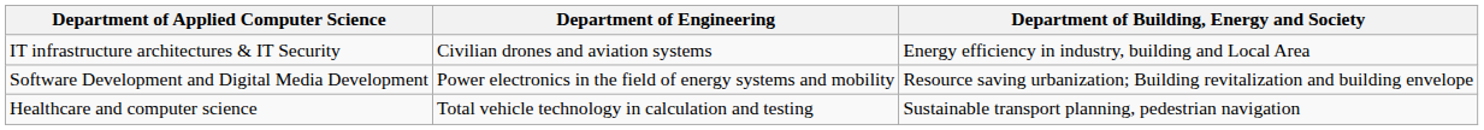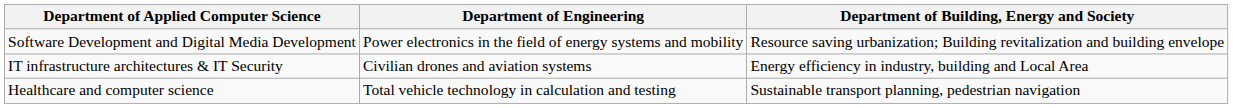 <table class="wikitable sortable">
 <tr>
 <th>Department of Applied Computer Science</th>
 <th>Department of Engineering</th>
 <th>Department of Building, Energy and Society</th>
 </tr>
 <tr>
+<td>Software Development and Digital Media Development</td>
+<td>Power electronics in the field of energy systems and mobility</td>
+<td>Resource saving urbanization; Building revitalization and building envelope</td>
+</tr>
+<tr>
 <td>IT infrastructure architectures & IT Security</td>
 <td>Civilian drones and aviation systems</td>
 <td>Energy efficiency in industry, building and Local Area</td>
-</tr>
-<tr>
-<td>Software Development and Digital Media Development</td>
-<td>Power electronics in the field of energy systems and mobility</td>
-<td>Resource saving urbanization; Building revitalization and building envelope</td>
 </tr>
 <tr>
 <td>Healthcare and computer science</td>
 <td>Total vehicle technology in calculation and testing</td>
 <td>Sustainable transport planning, pedestrian navigation</td>
 </tr>
 </table>
